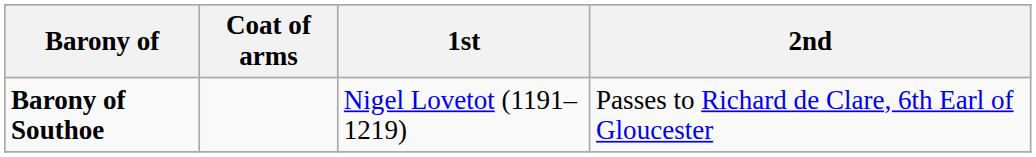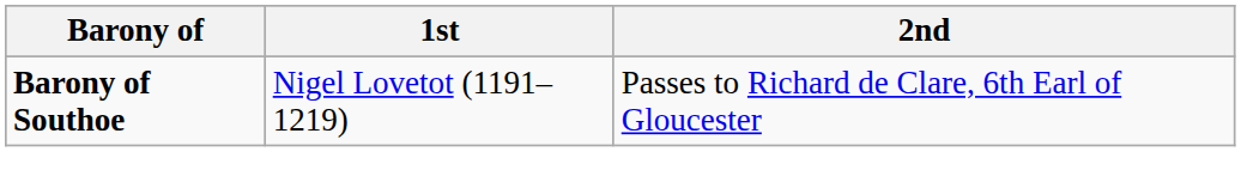 <table class="wikitable">
 <tr>
 <th>Barony of</th>
-<th>Coat of arms</th>
 <th>1st</th>
 <th>2nd</th>
 </tr>
 <tr>
 <td><strong>Barony of Southoe</strong></td>
-<td></td>
 <td><a href='#'>Nigel Lovetot</a> (1191–1219)</td>
 <td>Passes to <a href='#'>Richard de Clare, 6th Earl of Gloucester</a></td>
 </tr>
 </table>
